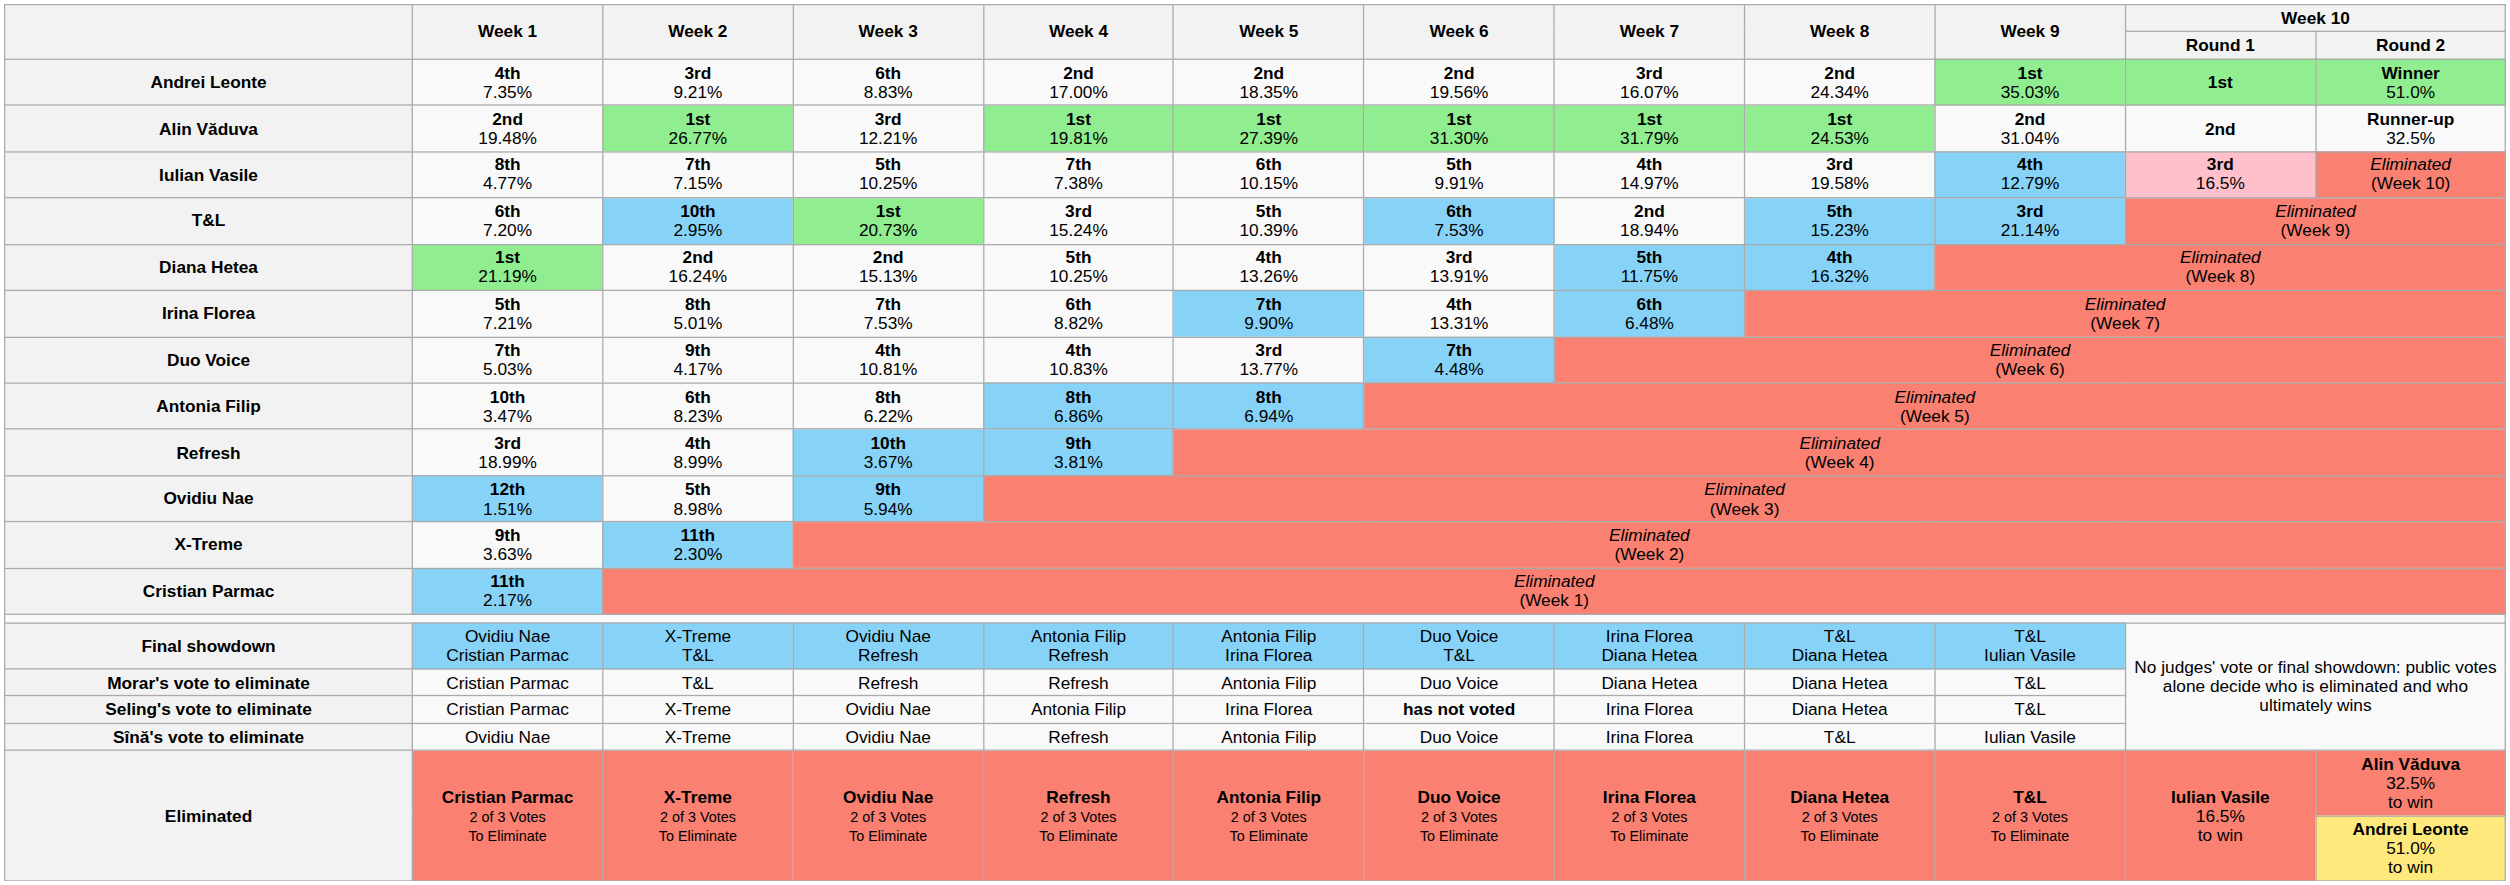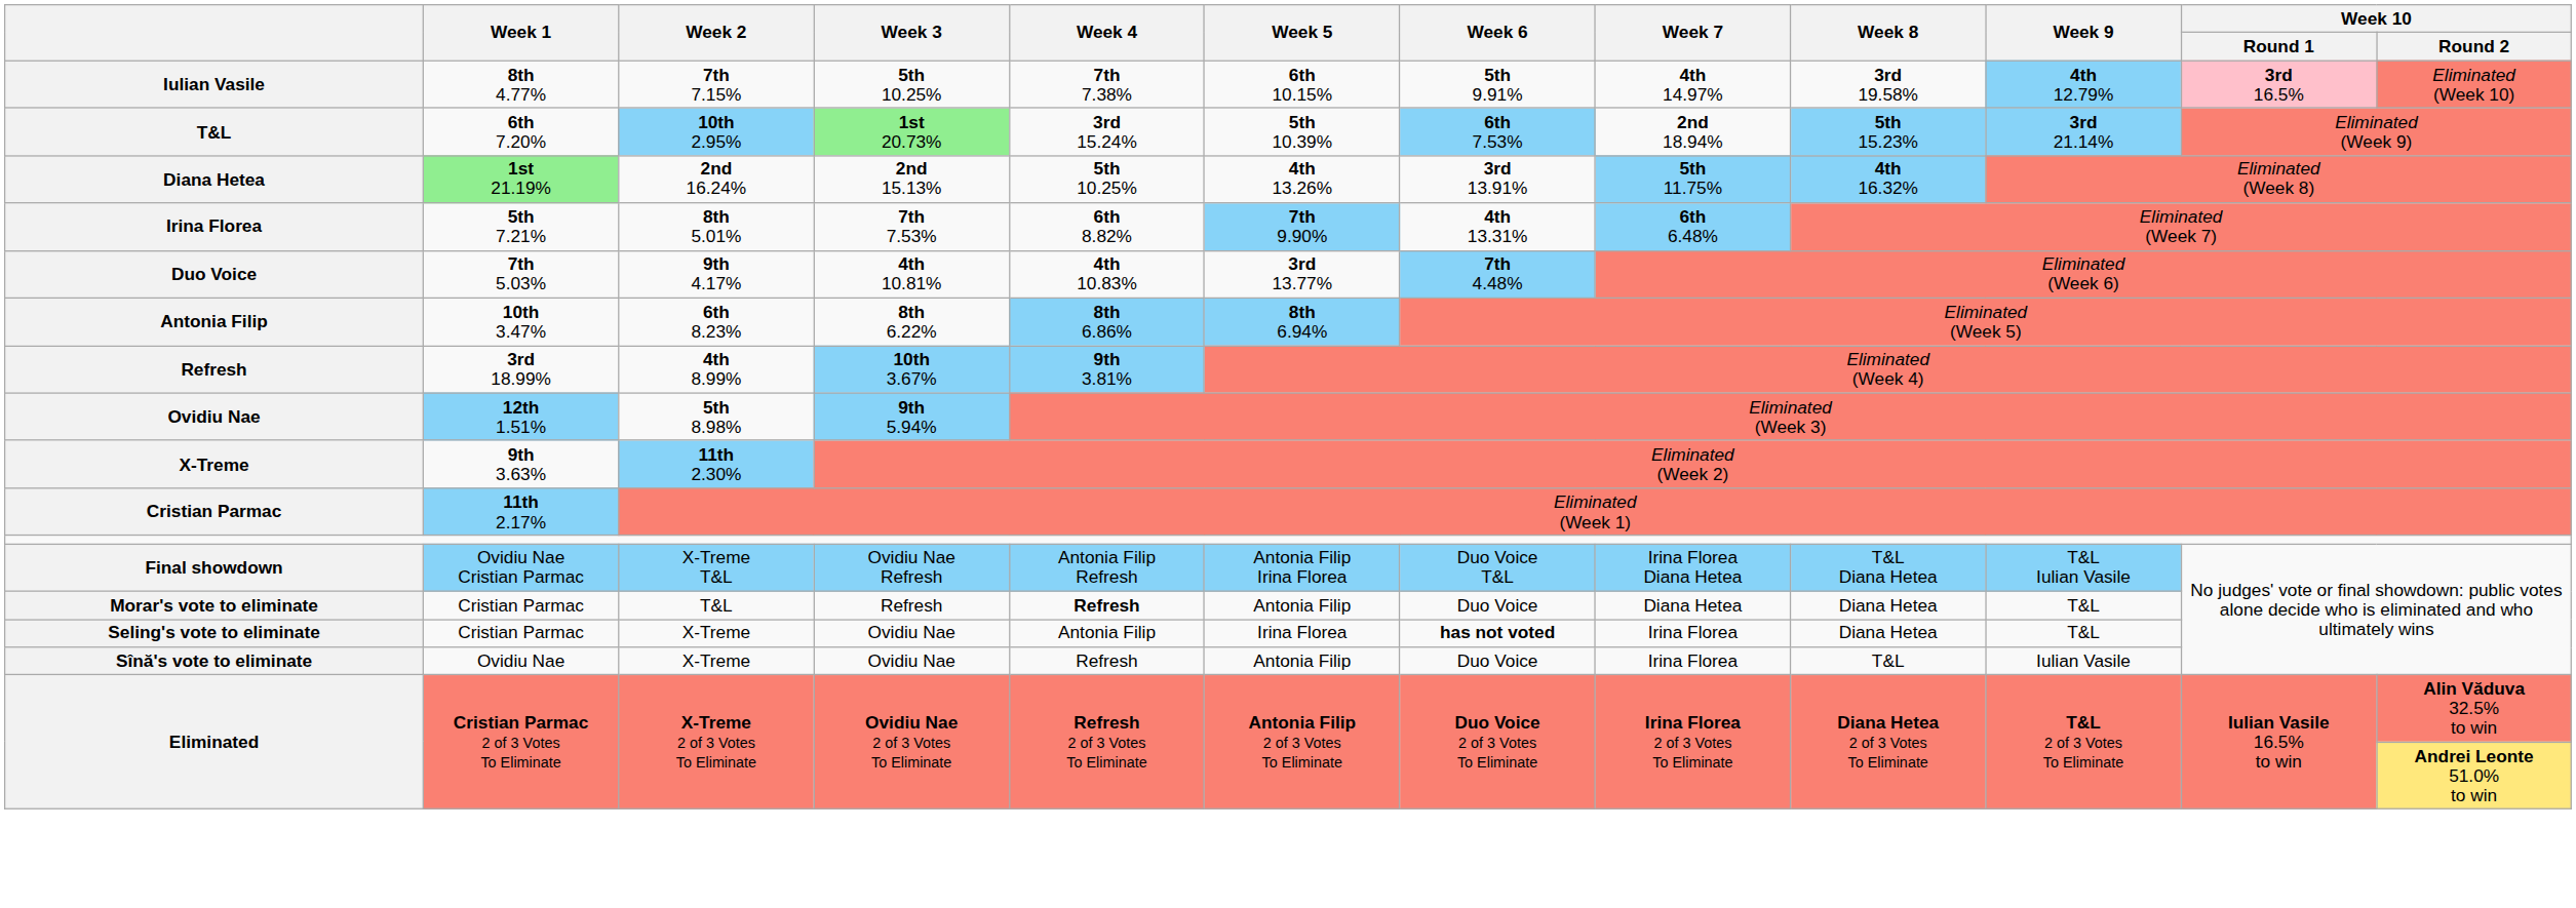 <table class="wikitable" style="text-align:center; font-size:85%">
 <tr>
 <th style="width:15%" rowspan="2" scope="col"></th>
 <th style="width:7%" rowspan="2" scope="col">Week 1</th>
 <th style="width:7%" rowspan="2" scope="col">Week 2</th>
 <th style="width:7%" rowspan="2" scope="col">Week 3</th>
 <th style="width:7%" rowspan="2" scope="col">Week 4</th>
 <th style="width:7%" rowspan="2" scope="col">Week 5</th>
 <th style="width:7%" rowspan="2" scope="col">Week 6</th>
 <th style="width:7%" rowspan="2" scope="col">Week 7</th>
 <th style="width:7%" rowspan="2" scope="col">Week 8</th>
 <th style="width:7%" rowspan="2" scope="col">Week 9</th>
 <th colspan="2">Week 10</th>
 </tr>
 <tr>
 <th style="width:7%">Round 1</th>
 <th style="width:7%">Round 2</th>
-</tr>
-<tr>
-<th scope="row">Andrei Leonte</th>
-<td><strong>4th</strong><br>7.35%</td>
-<td><strong>3rd</strong><br>9.21%</td>
-<td><strong>6th</strong><br>8.83%</td>
-<td><strong>2nd</strong><br>17.00%</td>
-<td><strong>2nd</strong><br>18.35%</td>
-<td><strong>2nd</strong><br>19.56%</td>
-<td><strong>3rd</strong><br>16.07%</td>
-<td><strong>2nd</strong><br>24.34%</td>
-<td style="background:lightgreen"><strong>1st</strong><br>35.03%</td>
-<td style="background:lightgreen"><strong>1st</strong></td>
-<td style="background:lightgreen"><strong>Winner</strong> <br> 51.0%</td>
-</tr>
-<tr>
-<th scope="row">Alin Văduva</th>
-<td><strong>2nd</strong><br>19.48%</td>
-<td style="background:lightgreen"><strong>1st</strong><br>26.77%</td>
-<td><strong>3rd</strong><br>12.21%</td>
-<td style="background:lightgreen"><strong>1st</strong><br>19.81%</td>
-<td style="background:lightgreen"><strong>1st</strong><br>27.39%</td>
-<td style="background:lightgreen"><strong>1st</strong><br>31.30%</td>
-<td style="background:lightgreen"><strong>1st</strong><br>31.79%</td>
-<td style="background:lightgreen"><strong>1st</strong><br>24.53%</td>
-<td><strong>2nd</strong><br>31.04%</td>
-<td><strong>2nd</strong></td>
-<td><strong>Runner-up</strong> <br> 32.5%</td>
 </tr>
 <tr>
 <th scope="row">Iulian Vasile</th>
 <td><strong>8th</strong><br>4.77%</td>
 <td><strong>7th</strong><br>7.15%</td>
 <td><strong>5th</strong><br>10.25%</td>
 <td><strong>7th</strong><br>7.38%</td>
 <td><strong>6th</strong><br>10.15%</td>
 <td><strong>5th</strong><br>9.91%</td>
 <td><strong>4th</strong><br>14.97%</td>
 <td><strong>3rd</strong><br>19.58%</td>
 <td style="background:#87D3F8"><strong>4th</strong><br>12.79%</td>
 <td style=background:pink><strong>3rd</strong> <br> 16.5%</td>
 <td colspan="1" style="background:#FA8072"><em>Eliminated</em><br>(Week 10)</td>
 </tr>
 <tr>
 <th scope="row">T&L</th>
 <td><strong>6th</strong><br>7.20%</td>
 <td style="background:#87D3F8"><strong>10th</strong><br>2.95%</td>
 <td style="background:lightgreen"><strong>1st</strong><br>20.73%</td>
 <td><strong>3rd</strong><br>15.24%</td>
 <td><strong>5th</strong><br>10.39%</td>
 <td style="background:#87D3F8"><strong>6th</strong><br>7.53%</td>
 <td><strong>2nd</strong><br>18.94%</td>
 <td style="background:#87D3F8"><strong>5th</strong><br> 15.23% <br></td>
 <td style="background:#87D3F8"><strong>3rd</strong><br>21.14%</td>
 <td colspan="2" style="background:#FA8072"><em>Eliminated</em><br>(Week 9)</td>
 </tr>
 <tr>
 <th scope="row">Diana Hetea</th>
 <td style="background:lightgreen"><strong>1st</strong><br>21.19%</td>
 <td><strong>2nd</strong><br>16.24%</td>
 <td><strong>2nd</strong><br>15.13%</td>
 <td><strong>5th</strong><br>10.25%</td>
 <td><strong>4th</strong><br>13.26%</td>
 <td><strong>3rd</strong><br>13.91%</td>
 <td style="background:#87D3F8"><strong>5th</strong><br>11.75%</td>
 <td style="background:#87D3F8"><strong>4th</strong><br>16.32%</td>
 <td colspan="3" style="background:#FA8072"><em>Eliminated</em><br>(Week 8)</td>
 </tr>
 <tr>
 <th scope="row">Irina Florea</th>
 <td><strong>5th</strong><br>7.21%</td>
 <td><strong>8th</strong><br>5.01%</td>
 <td><strong>7th</strong><br>7.53%</td>
 <td><strong>6th</strong><br>8.82%</td>
 <td style="background:#87D3F8"><strong>7th</strong><br>9.90%</td>
 <td><strong>4th</strong><br>13.31%</td>
 <td style="background:#87D3F8"><strong>6th</strong><br>6.48%</td>
 <td colspan="4" style="background:#FA8072"><em>Eliminated</em><br>(Week 7)</td>
 </tr>
 <tr>
 <th scope="row">Duo Voice</th>
 <td><strong>7th</strong><br>5.03%</td>
 <td><strong>9th</strong><br>4.17%</td>
 <td><strong>4th</strong><br>10.81%</td>
 <td><strong>4th</strong><br>10.83%</td>
 <td><strong>3rd</strong><br>13.77%</td>
 <td style="background:#87D3F8"><strong>7th</strong><br>4.48%</td>
 <td colspan="5" style="background:#FA8072"><em>Eliminated</em><br>(Week 6)</td>
 </tr>
 <tr>
 <th scope="row">Antonia Filip</th>
 <td><strong>10th</strong><br>3.47%</td>
 <td><strong>6th</strong><br>8.23%</td>
 <td><strong>8th</strong><br>6.22%</td>
 <td style="background:#87D3F8"><strong>8th</strong><br>6.86%</td>
 <td style="background:#87D3F8"><strong>8th </strong><br>6.94%</td>
 <td colspan="6" style="background:#FA8072"><em>Eliminated</em><br>(Week 5)</td>
 </tr>
 <tr>
 <th scope="row">Refresh</th>
 <td><strong>3rd</strong><br>18.99%</td>
 <td><strong>4th</strong><br>8.99%</td>
 <td style="background:#87D3F8"><strong>10th</strong><br>3.67%</td>
 <td style="background:#87D3F8"><strong>9th </strong><br>3.81%</td>
 <td colspan="7" style="background:#FA8072"><em>Eliminated</em><br>(Week 4)</td>
 </tr>
 <tr>
 <th scope="row">Ovidiu Nae</th>
 <td style="background:#87D3F8"><strong>12th </strong><br>1.51%</td>
 <td><strong>5th</strong><br>8.98%</td>
 <td style="background:#87D3F8"><strong>9th</strong><br>5.94%</td>
 <td colspan="8" style="background:#FA8072"><em>Eliminated</em><br>(Week 3)</td>
 </tr>
 <tr>
 <th scope="row">X-Treme</th>
 <td><strong>9th</strong><br>3.63%</td>
 <td style="background:#87D3F8"><strong>11th</strong><br>2.30%</td>
 <td colspan="9" style="background:#FA8072"><em>Eliminated</em><br>(Week 2)</td>
 </tr>
 <tr>
 <th scope="row">Cristian Parmac</th>
 <td style="background:#87D3F8"><strong>11th</strong><br>2.17%</td>
 <td colspan="10" style="background:#FA8072"><em>Eliminated</em><br>(Week 1)</td>
 </tr>
 <tr>
 <td colspan="12"></td>
 </tr>
 <tr>
 <th scope="row">Final showdown</th>
 <td style="background:#87D3F8">Ovidiu Nae<br>Cristian Parmac</td>
 <td style="background:#87D3F8">X-Treme<br>T&L</td>
 <td style="background:#87D3F8">Ovidiu Nae<br>Refresh</td>
 <td style="background:#87D3F8">Antonia Filip<br>Refresh</td>
 <td style="background:#87D3F8">Antonia Filip<br>Irina Florea</td>
 <td style="background:#87D3F8">Duo Voice<br>T&L</td>
 <td style="background:#87D3F8">Irina Florea<br>Diana Hetea</td>
 <td style="background:#87D3F8">T&L<br>Diana Hetea</td>
 <td style="background:#87D3F8">T&L<br>Iulian Vasile</td>
 <td rowspan=4 colspan=2>No judges' vote or final showdown: public votes alone decide who is eliminated and who ultimately wins</td>
 </tr>
 <tr>
 <th scope="row">Morar's vote to eliminate</th>
 <td>Cristian Parmac</td>
 <td>T&L</td>
 <td>Refresh</td>
-<td>Refresh</td>
+<td><strong>Refresh</strong></td>
 <td>Antonia Filip</td>
 <td>Duo Voice</td>
 <td>Diana Hetea</td>
 <td>Diana Hetea</td>
 <td>T&L</td>
 </tr>
 <tr>
 <th scope="row">Seling's vote to eliminate</th>
 <td>Cristian Parmac</td>
 <td>X-Treme</td>
 <td>Ovidiu Nae</td>
 <td>Antonia Filip</td>
 <td>Irina Florea</td>
 <td><strong>has not voted</strong></td>
 <td>Irina Florea</td>
 <td>Diana Hetea</td>
 <td>T&L</td>
 </tr>
 <tr>
 <th scope="row">Sînă's vote to eliminate</th>
 <td>Ovidiu Nae</td>
 <td>X-Treme</td>
 <td>Ovidiu Nae</td>
 <td>Refresh</td>
 <td>Antonia Filip</td>
 <td>Duo Voice</td>
 <td>Irina Florea</td>
 <td>T&L</td>
 <td>Iulian Vasile</td>
 </tr>
 <tr>
 <th scope="row" rowspan="2">Eliminated</th>
 <td style="background:salmon;" rowspan="2"><strong>Cristian Parmac</strong> <br> <small>2 of 3 Votes <br> To Eliminate</small></td>
 <td style="background:salmon;" rowspan="2"><strong>X-Treme</strong> <br> <small>2 of 3 Votes <br> To Eliminate</small></td>
 <td style="background:salmon;" rowspan="2"><strong>Ovidiu Nae</strong> <br> <small>2 of 3 Votes <br> To Eliminate</small></td>
 <td style="background:salmon;" rowspan="2"><strong>Refresh</strong> <br><small>2 of 3 Votes <br> To Eliminate</small></td>
 <td style="background:salmon;" rowspan="2"><strong>Antonia Filip</strong> <br> <small>2 of 3 Votes <br> To Eliminate</small></td>
 <td style="background:salmon;" rowspan="2"><strong>Duo Voice</strong> <br> <small>2 of 3 Votes <br> To Eliminate</small></td>
 <td style="background:salmon;" rowspan="2"><strong>Irina Florea</strong> <br> <small>2 of 3 Votes <br> To Eliminate</small></td>
 <td style="background:salmon;" rowspan="2"><strong>Diana Hetea</strong><br><small>2 of 3 Votes <br> To Eliminate</small></td>
 <td style="background:salmon;" rowspan="2"><strong>T&L</strong> <br><small>2 of 3 Votes <br> To Eliminate</small></td>
 <td style="background:salmon;" rowspan="2"><strong>Iulian Vasile</strong> <br>16.5%<br>to win</td>
 <td style="background:salmon;"><strong>Alin Văduva</strong><br>32.5%<br>to win</td>
 </tr>
 <tr>
 <td style="background:#FFE87C; width:5%"><strong>Andrei Leonte</strong><br>51.0%<br>to win</td>
 </tr>
 </table>
